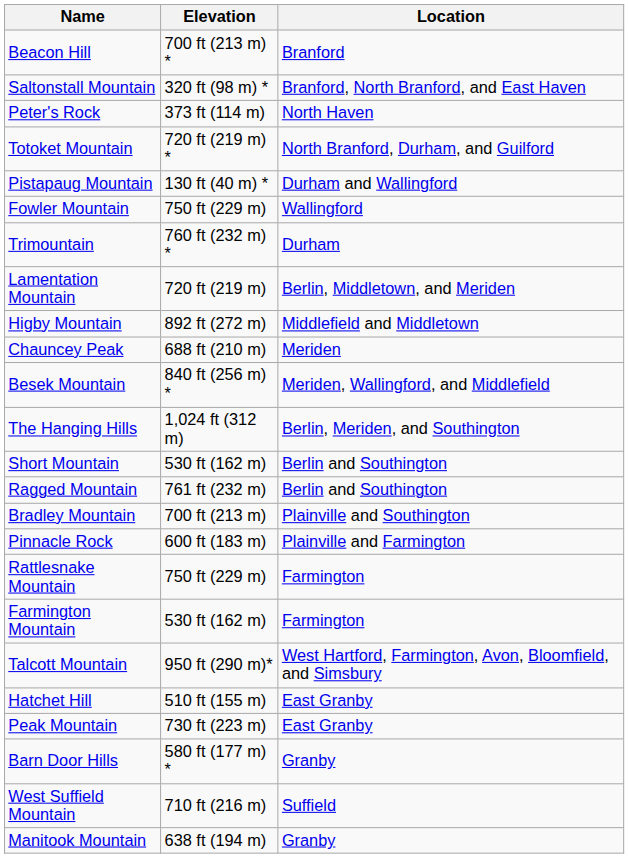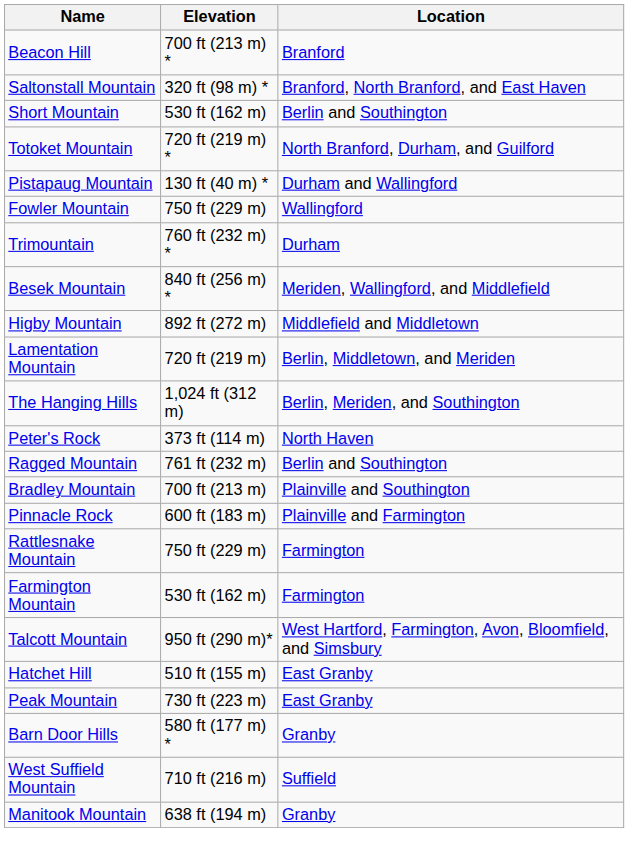 <table class="wikitable">
 <tr>
 <th>Name</th>
 <th>Elevation</th>
 <th>Location</th>
 </tr>
 <tr>
 <td><a href='#'>Beacon Hill</a></td>
 <td>700 ft (213 m) *</td>
 <td><a href='#'>Branford</a></td>
 </tr>
 <tr>
 <td><a href='#'>Saltonstall Mountain</a></td>
 <td>320 ft (98 m) *</td>
 <td><a href='#'>Branford</a>, <a href='#'>North Branford</a>, and <a href='#'>East Haven</a></td>
 </tr>
 <tr>
-<td><a href='#'>Peter's Rock</a></td>
-<td>373 ft (114 m)</td>
-<td><a href='#'>North Haven</a></td>
+<td><a href='#'>Short Mountain</a></td>
+<td>530 ft (162 m)</td>
+<td><a href='#'>Berlin</a> and <a href='#'>Southington</a></td>
 </tr>
 <tr>
 <td><a href='#'>Totoket Mountain</a></td>
 <td>720 ft (219 m) *</td>
 <td><a href='#'>North Branford</a>, <a href='#'>Durham</a>, and <a href='#'>Guilford</a></td>
 </tr>
 <tr>
 <td><a href='#'>Pistapaug Mountain</a></td>
 <td>130 ft (40 m) *</td>
 <td><a href='#'>Durham</a> and <a href='#'>Wallingford</a></td>
 </tr>
 <tr>
 <td><a href='#'>Fowler Mountain</a></td>
 <td>750 ft (229 m)</td>
 <td><a href='#'>Wallingford</a></td>
 </tr>
 <tr>
 <td><a href='#'>Trimountain</a></td>
 <td>760 ft (232 m) *</td>
 <td><a href='#'>Durham</a></td>
 </tr>
 <tr>
-<td><a href='#'>Lamentation Mountain</a></td>
-<td>720 ft (219 m)</td>
-<td><a href='#'>Berlin</a>, <a href='#'>Middletown</a>, and <a href='#'>Meriden</a></td>
+<td><a href='#'>Besek Mountain</a></td>
+<td>840 ft (256 m) *</td>
+<td><a href='#'>Meriden</a>, <a href='#'>Wallingford</a>, and <a href='#'>Middlefield</a></td>
 </tr>
 <tr>
 <td><a href='#'>Higby Mountain</a></td>
 <td>892 ft (272 m)</td>
 <td><a href='#'>Middlefield</a> and <a href='#'>Middletown</a></td>
 </tr>
 <tr>
-<td><a href='#'>Chauncey Peak</a></td>
-<td>688 ft (210 m)</td>
-<td><a href='#'>Meriden</a></td>
-</tr>
-<tr>
-<td><a href='#'>Besek Mountain</a></td>
-<td>840 ft (256 m) *</td>
-<td><a href='#'>Meriden</a>, <a href='#'>Wallingford</a>, and <a href='#'>Middlefield</a></td>
+<td><a href='#'>Lamentation Mountain</a></td>
+<td>720 ft (219 m)</td>
+<td><a href='#'>Berlin</a>, <a href='#'>Middletown</a>, and <a href='#'>Meriden</a></td>
 </tr>
 <tr>
 <td><a href='#'>The Hanging Hills</a></td>
 <td>1,024 ft (312 m)  </td>
 <td><a href='#'>Berlin</a>, <a href='#'>Meriden</a>, and <a href='#'>Southington</a></td>
 </tr>
 <tr>
-<td><a href='#'>Short Mountain</a></td>
-<td>530 ft (162 m)</td>
-<td><a href='#'>Berlin</a> and <a href='#'>Southington</a></td>
+<td><a href='#'>Peter's Rock</a></td>
+<td>373 ft (114 m)</td>
+<td><a href='#'>North Haven</a></td>
 </tr>
 <tr>
 <td><a href='#'>Ragged Mountain</a></td>
 <td>761 ft (232 m)</td>
 <td><a href='#'>Berlin</a> and <a href='#'>Southington</a></td>
 </tr>
 <tr>
 <td><a href='#'>Bradley Mountain</a></td>
 <td>700 ft (213 m)</td>
 <td><a href='#'>Plainville</a> and <a href='#'>Southington</a></td>
 </tr>
 <tr>
 <td><a href='#'>Pinnacle Rock</a></td>
 <td>600 ft (183 m)</td>
 <td><a href='#'>Plainville</a> and <a href='#'>Farmington</a></td>
 </tr>
 <tr>
 <td><a href='#'>Rattlesnake Mountain</a></td>
 <td>750 ft (229 m)</td>
 <td><a href='#'>Farmington</a></td>
 </tr>
 <tr>
 <td><a href='#'>Farmington Mountain</a></td>
 <td>530 ft (162 m)</td>
 <td><a href='#'>Farmington</a></td>
 </tr>
 <tr>
 <td><a href='#'>Talcott Mountain</a></td>
 <td>950 ft (290 m)*</td>
 <td><a href='#'>West Hartford</a>, <a href='#'>Farmington</a>, <a href='#'>Avon</a>, <a href='#'>Bloomfield</a>, and <a href='#'>Simsbury</a> </td>
 </tr>
 <tr>
 <td><a href='#'>Hatchet Hill</a></td>
 <td>510 ft (155 m)</td>
 <td><a href='#'>East Granby</a></td>
 </tr>
 <tr>
 <td><a href='#'>Peak Mountain</a></td>
 <td>730 ft (223 m)</td>
 <td><a href='#'>East Granby</a></td>
 </tr>
 <tr>
 <td><a href='#'>Barn Door Hills</a></td>
 <td>580 ft (177 m) *</td>
 <td><a href='#'>Granby</a></td>
 </tr>
 <tr>
 <td><a href='#'>West Suffield Mountain</a> </td>
 <td>710 ft (216 m)</td>
 <td><a href='#'>Suffield</a></td>
 </tr>
 <tr>
 <td><a href='#'>Manitook Mountain</a></td>
 <td>638 ft (194 m)</td>
 <td><a href='#'>Granby</a></td>
 </tr>
 </table>
